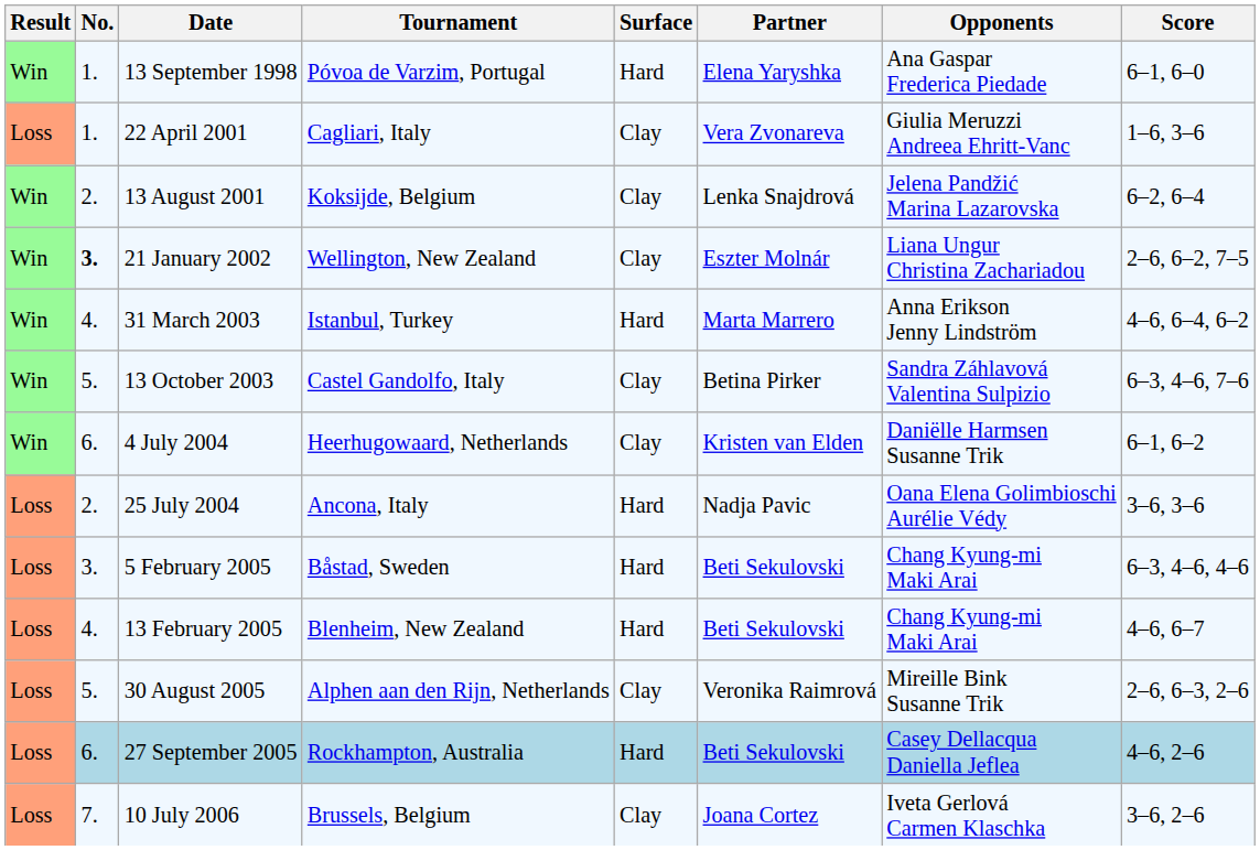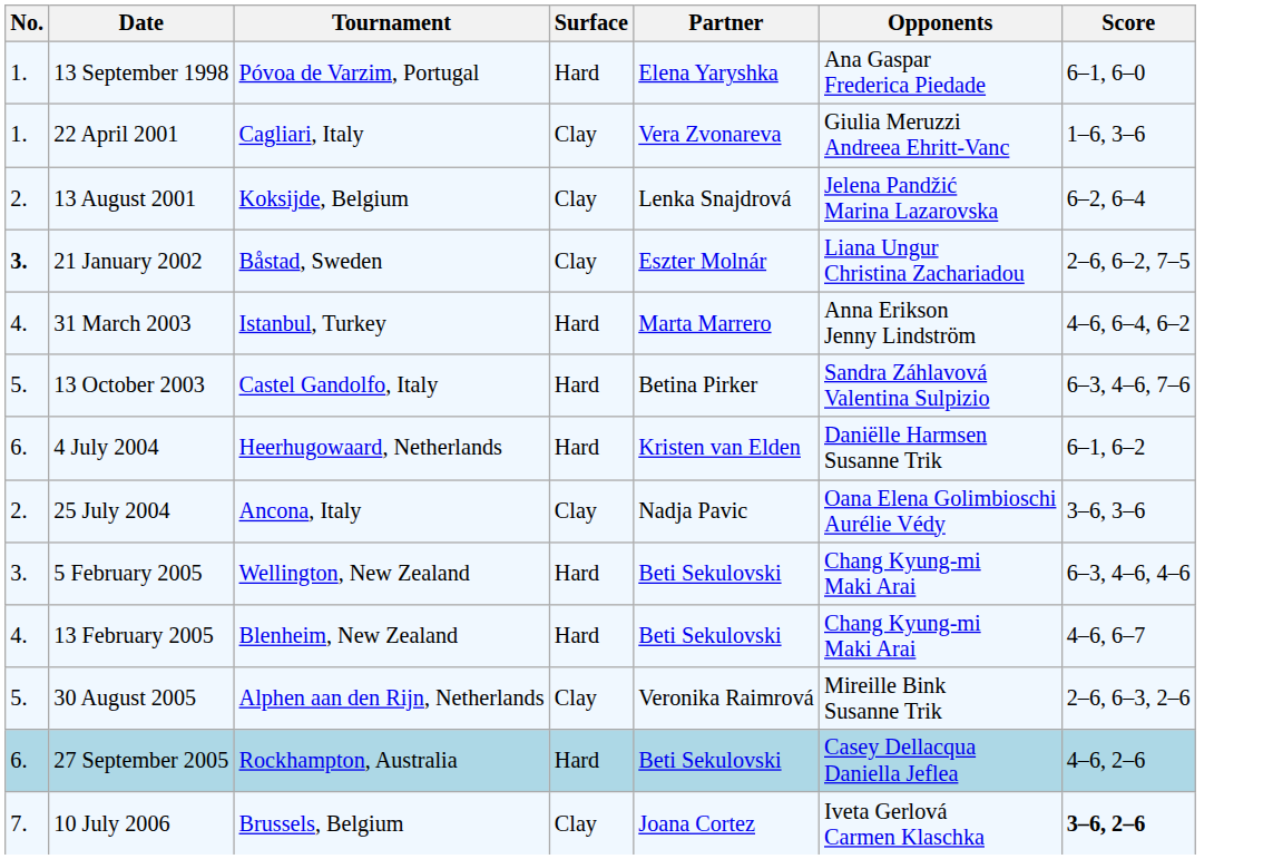 <table class="sortable wikitable" style=font-size:97%>
 <tr>
-<th>Result</th>
 <th>No.</th>
 <th>Date</th>
 <th>Tournament</th>
 <th>Surface</th>
 <th>Partner</th>
 <th>Opponents</th>
 <th>Score</th>
 </tr>
 <tr style="background:#f0f8ff;">
-<td style="background:#98fb98;">Win</td>
 <td>1.</td>
 <td>13 September 1998</td>
 <td><a href='#'>Póvoa de Varzim</a>, Portugal</td>
 <td>Hard</td>
 <td> <a href='#'>Elena Yaryshka</a></td>
 <td> Ana Gaspar <br>  <a href='#'>Frederica Piedade</a></td>
 <td>6–1, 6–0</td>
 </tr>
 <tr bgcolor="#f0f8ff">
-<td style="background:#ffa07a;">Loss</td>
 <td>1.</td>
 <td>22 April 2001</td>
 <td><a href='#'>Cagliari</a>, Italy</td>
 <td>Clay</td>
 <td> <a href='#'>Vera Zvonareva</a></td>
 <td> Giulia Meruzzi <br>  <a href='#'>Andreea Ehritt-Vanc</a></td>
 <td>1–6, 3–6</td>
 </tr>
 <tr bgcolor="#f0f8ff">
-<td style="background:#98fb98;">Win</td>
 <td>2.</td>
 <td>13 August 2001</td>
 <td><a href='#'>Koksijde</a>, Belgium</td>
 <td>Clay</td>
 <td> Lenka Snajdrová</td>
 <td> <a href='#'>Jelena Pandžić</a> <br>  <a href='#'>Marina Lazarovska</a></td>
 <td>6–2, 6–4</td>
 </tr>
 <tr style="background:#f0f8ff;">
-<td style="background:#98fb98;">Win</td>
 <td><strong>3.</strong></td>
 <td>21 January 2002</td>
-<td><a href='#'>Wellington</a>, New Zealand</td>
+<td><a href='#'>Båstad</a>, Sweden</td>
 <td>Clay</td>
 <td> <a href='#'>Eszter Molnár</a></td>
 <td> <a href='#'>Liana Ungur</a><br>  <a href='#'>Christina Zachariadou</a></td>
 <td>2–6, 6–2, 7–5</td>
 </tr>
 <tr bgcolor="#f0f8ff">
-<td style="background:#98fb98;">Win</td>
 <td>4.</td>
 <td>31 March 2003</td>
 <td><a href='#'>Istanbul</a>, Turkey</td>
 <td>Hard</td>
 <td> <a href='#'>Marta Marrero</a></td>
 <td> Anna Erikson <br>  Jenny Lindström</td>
 <td>4–6, 6–4, 6–2</td>
 </tr>
 <tr bgcolor="#f0f8ff">
-<td style="background:#98fb98;">Win</td>
 <td>5.</td>
 <td>13 October 2003</td>
 <td><a href='#'>Castel Gandolfo</a>, Italy</td>
-<td>Clay</td>
+<td>Hard</td>
 <td> Betina Pirker</td>
 <td> <a href='#'>Sandra Záhlavová</a><br>  <a href='#'>Valentina Sulpizio</a></td>
 <td>6–3, 4–6, 7–6</td>
 </tr>
 <tr bgcolor="#f0f8ff">
-<td style="background:#98fb98;">Win</td>
 <td>6.</td>
 <td>4 July 2004</td>
 <td><a href='#'>Heerhugowaard</a>, Netherlands</td>
-<td>Clay</td>
+<td>Hard</td>
 <td> <a href='#'>Kristen van Elden</a></td>
 <td> <a href='#'>Daniëlle Harmsen</a><br>  Susanne Trik</td>
 <td>6–1, 6–2</td>
 </tr>
 <tr style="background:#f0f8ff;">
-<td style="background:#ffa07a;">Loss</td>
 <td>2.</td>
 <td>25 July 2004</td>
 <td><a href='#'>Ancona</a>, Italy</td>
-<td>Hard</td>
+<td>Clay</td>
 <td> Nadja Pavic</td>
 <td> <a href='#'>Oana Elena Golimbioschi</a> <br>  <a href='#'>Aurélie Védy</a></td>
 <td>3–6, 3–6</td>
 </tr>
 <tr bgcolor="#f0f8ff">
-<td style="background:#ffa07a;">Loss</td>
 <td>3.</td>
 <td>5 February 2005</td>
-<td><a href='#'>Båstad</a>, Sweden</td>
+<td><a href='#'>Wellington</a>, New Zealand</td>
 <td>Hard</td>
 <td> <a href='#'>Beti Sekulovski</a></td>
 <td> <a href='#'>Chang Kyung-mi</a><br> <a href='#'>Maki Arai</a></td>
 <td>6–3, 4–6, 4–6</td>
 </tr>
 <tr bgcolor="#f0f8ff">
-<td style="background:#ffa07a;">Loss</td>
 <td>4.</td>
 <td>13 February 2005</td>
 <td><a href='#'>Blenheim</a>, New Zealand</td>
 <td>Hard</td>
 <td> <a href='#'>Beti Sekulovski</a></td>
 <td> <a href='#'>Chang Kyung-mi</a><br> <a href='#'>Maki Arai</a></td>
 <td>4–6, 6–7</td>
 </tr>
 <tr style="background:#f0f8ff;">
-<td style="background:#ffa07a;">Loss</td>
 <td>5.</td>
 <td>30 August 2005</td>
 <td><a href='#'>Alphen aan den Rijn</a>, Netherlands</td>
 <td>Clay</td>
 <td> Veronika Raimrová</td>
 <td> Mireille Bink <br>  Susanne Trik</td>
 <td>2–6, 6–3, 2–6</td>
 </tr>
 <tr style="background:lightblue;">
-<td style="background:#ffa07a;">Loss</td>
 <td>6.</td>
 <td>27 September 2005</td>
 <td><a href='#'>Rockhampton</a>, Australia</td>
 <td>Hard</td>
 <td> <a href='#'>Beti Sekulovski</a></td>
 <td> <a href='#'>Casey Dellacqua</a> <br>  <a href='#'>Daniella Jeflea</a></td>
 <td>4–6, 2–6</td>
 </tr>
 <tr style="background:#f0f8ff;">
-<td style="background:#ffa07a;">Loss</td>
 <td>7.</td>
 <td>10 July 2006</td>
 <td><a href='#'>Brussels</a>, Belgium</td>
 <td>Clay</td>
 <td> <a href='#'>Joana Cortez</a></td>
 <td> Iveta Gerlová <br>  <a href='#'>Carmen Klaschka</a></td>
-<td>3–6, 2–6</td>
+<td><strong>3–6, 2–6</strong></td>
 </tr>
 </table>
